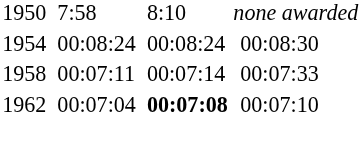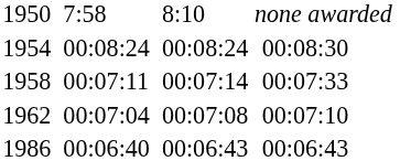 <table>
 <tr>
 <td>1950</td>
 <td></td>
 <td>7:58</td>
 <td></td>
 <td>8:10</td>
 <td colspan="2"><em>none awarded</em></td>
 </tr>
 <tr>
 <td>1954</td>
 <td></td>
 <td>00:08:24</td>
 <td></td>
 <td>00:08:24</td>
 <td></td>
 <td>00:08:30</td>
 </tr>
 <tr>
 <td>1958</td>
 <td></td>
 <td>00:07:11</td>
 <td></td>
 <td>00:07:14</td>
 <td></td>
 <td>00:07:33</td>
 </tr>
 <tr>
 <td>1962</td>
 <td></td>
 <td>00:07:04</td>
 <td></td>
-<td><strong>00:07:08</strong></td>
+<td>00:07:08</td>
 <td></td>
 <td>00:07:10</td>
 </tr>
+<tr>
+<td>1986</td>
+<td></td>
+<td>00:06:40</td>
+<td></td>
+<td>00:06:43</td>
+<td></td>
+<td>00:06:43</td>
+</tr>
 </table>
